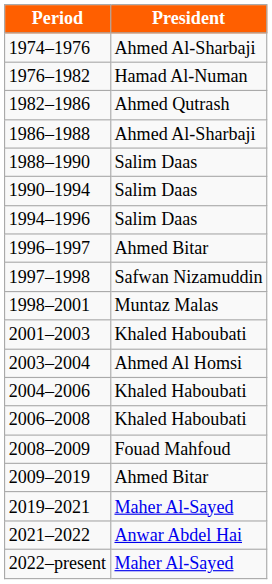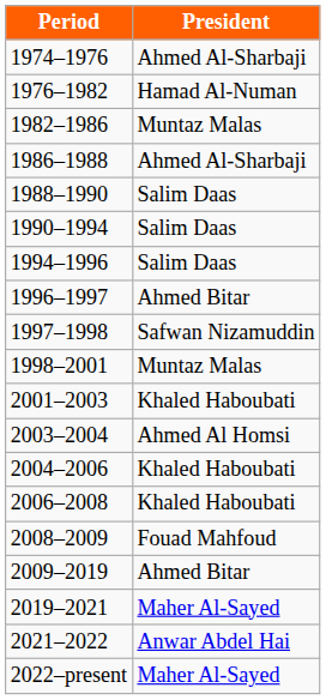 <table class="wikitable">
 <tr>
 <th style="color:white; background:#FF5F00;"><strong>Period</strong></th>
 <th style="color:white; background:#FF5F00;"><strong>President</strong></th>
 </tr>
 <tr>
 <td>1974–1976</td>
 <td>Ahmed Al-Sharbaji</td>
 </tr>
 <tr>
 <td>1976–1982</td>
 <td>Hamad Al-Numan</td>
 </tr>
 <tr>
 <td>1982–1986</td>
-<td>Ahmed Qutrash</td>
+<td>Muntaz Malas</td>
 </tr>
 <tr>
 <td>1986–1988</td>
 <td>Ahmed Al-Sharbaji</td>
 </tr>
 <tr>
 <td>1988–1990</td>
 <td>Salim Daas</td>
 </tr>
 <tr>
 <td>1990–1994</td>
 <td>Salim Daas</td>
 </tr>
 <tr>
 <td>1994–1996</td>
 <td>Salim Daas</td>
 </tr>
 <tr>
 <td>1996–1997</td>
 <td>Ahmed Bitar</td>
 </tr>
 <tr>
 <td>1997–1998</td>
 <td>Safwan Nizamuddin</td>
 </tr>
 <tr>
 <td>1998–2001</td>
 <td>Muntaz Malas</td>
 </tr>
 <tr>
 <td>2001–2003</td>
 <td>Khaled Haboubati</td>
 </tr>
 <tr>
 <td>2003–2004</td>
 <td>Ahmed Al Homsi</td>
 </tr>
 <tr>
 <td>2004–2006</td>
 <td>Khaled Haboubati</td>
 </tr>
 <tr>
 <td>2006–2008</td>
 <td>Khaled Haboubati</td>
 </tr>
 <tr>
 <td>2008–2009</td>
 <td>Fouad Mahfoud</td>
 </tr>
 <tr>
 <td>2009–2019</td>
 <td>Ahmed Bitar</td>
 </tr>
 <tr>
 <td>2019–2021</td>
 <td><a href='#'>Maher Al-Sayed</a></td>
 </tr>
 <tr>
 <td>2021–2022</td>
 <td><a href='#'>Anwar Abdel Hai</a></td>
 </tr>
 <tr>
 <td>2022–present</td>
 <td><a href='#'>Maher Al-Sayed</a></td>
 </tr>
 </table>
